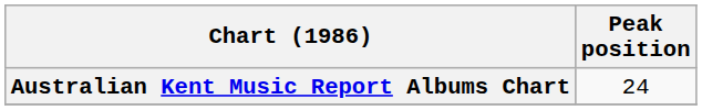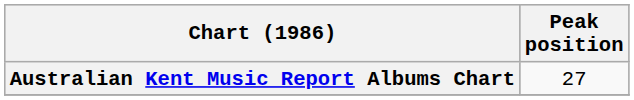 <table class="wikitable plainrowheaders" style="text-align:center">
 <tr>
 <th>Chart (1986)</th>
 <th>Peak<br>position</th>
 </tr>
 <tr>
 <th scope="row">Australian <a href='#'>Kent Music Report</a> Albums Chart</th>
-<td>24</td>
+<td>27</td>
 </tr>
 <tr>
 </tr>
 </table>
